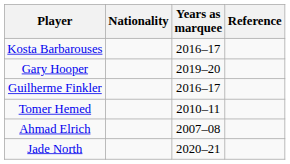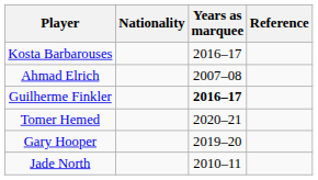 <table class="wikitable" style="text-align:center">
 <tr>
 <th>Player</th>
 <th>Nationality</th>
 <th>Years as <br>marquee</th>
 <th>Reference</th>
 </tr>
 <tr>
 <td><a href='#'>Kosta Barbarouses</a></td>
 <td></td>
 <td>2016–17</td>
 <td></td>
 </tr>
 <tr>
+<td><a href='#'>Ahmad Elrich</a></td>
+<td></td>
+<td>2007–08</td>
+<td></td>
+</tr>
+<tr>
+<td><a href='#'>Guilherme Finkler</a></td>
+<td></td>
+<td><strong>2016–17</strong></td>
+<td></td>
+</tr>
+<tr>
+<td><a href='#'>Tomer Hemed</a></td>
+<td></td>
+<td>2020–21</td>
+<td></td>
+</tr>
+<tr>
 <td><a href='#'>Gary Hooper</a></td>
 <td></td>
 <td>2019–20</td>
 <td></td>
 </tr>
 <tr>
-<td><a href='#'>Guilherme Finkler</a></td>
-<td></td>
-<td>2016–17</td>
-<td></td>
-</tr>
-<tr>
-<td><a href='#'>Tomer Hemed</a></td>
+<td><a href='#'>Jade North</a></td>
 <td></td>
 <td>2010–11</td>
 <td></td>
 </tr>
-<tr>
-<td><a href='#'>Ahmad Elrich</a></td>
-<td></td>
-<td>2007–08</td>
-<td></td>
-</tr>
-<tr>
-<td><a href='#'>Jade North</a></td>
-<td></td>
-<td>2020–21</td>
-<td></td>
-</tr>
 </table>
